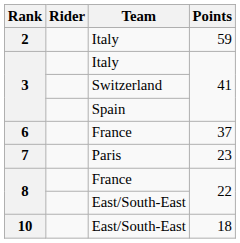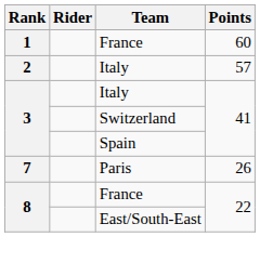 <table class="wikitable">
 <tr>
 <th scope="col">Rank</th>
 <th scope="col">Rider</th>
 <th scope="col">Team</th>
 <th scope="col">Points</th>
 </tr>
 <tr>
+<th scope="row">1</th>
+<td></td>
+<td>France</td>
+<td style="text-align:right;">60</td>
+</tr>
+<tr>
 <th scope="row">2</th>
 <td></td>
 <td>Italy</td>
-<td style="text-align:right;">59</td>
+<td style="text-align:right;">57</td>
 </tr>
 <tr>
 <th scope="row" rowspan="3">3</th>
 <td></td>
 <td>Italy</td>
 <td style="text-align:right;" rowspan="3">41</td>
 </tr>
 <tr>
 <td></td>
 <td>Switzerland</td>
 </tr>
 <tr>
 <td></td>
 <td>Spain</td>
 </tr>
 <tr>
-<th scope="row">6</th>
-<td></td>
-<td>France</td>
-<td style="text-align:right;">37</td>
-</tr>
-<tr>
 <th scope="row">7</th>
 <td></td>
 <td>Paris</td>
-<td style="text-align:right;">23</td>
+<td style="text-align:right;">26</td>
 </tr>
 <tr>
 <th scope="row" rowspan="2">8</th>
 <td></td>
 <td>France</td>
 <td style="text-align:right;" rowspan="2">22</td>
 </tr>
 <tr>
 <td></td>
 <td>East/South-East</td>
 </tr>
-<tr>
-<th scope="row">10</th>
-<td></td>
-<td>East/South-East</td>
-<td style="text-align:right;">18</td>
-</tr>
 </table>
